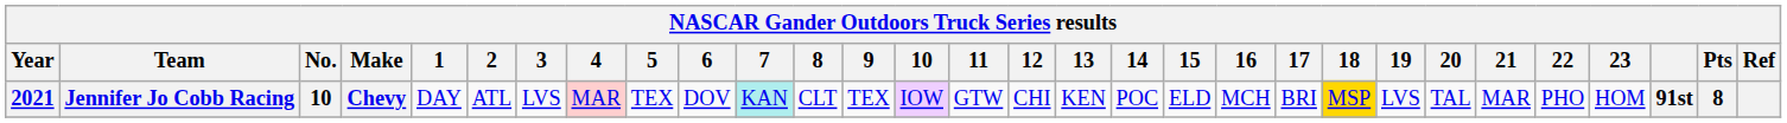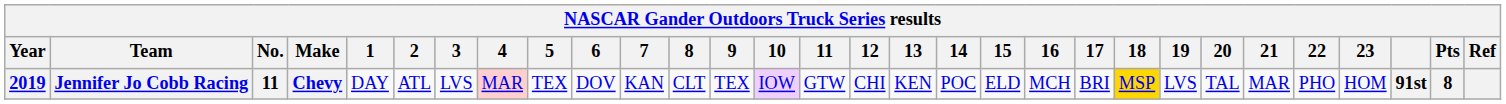 <table class="wikitable" style="text-align:center; font-size:75%">
 <tr>
 <th colspan="34"><a href='#'>NASCAR Gander Outdoors Truck Series</a> results</th>
 </tr>
 <tr>
 <th>Year</th>
 <th>Team</th>
 <th>No.</th>
 <th>Make</th>
 <th>1</th>
 <th>2</th>
 <th>3</th>
 <th>4</th>
 <th>5</th>
 <th>6</th>
 <th>7</th>
 <th>8</th>
 <th>9</th>
 <th>10</th>
 <th>11</th>
 <th>12</th>
 <th>13</th>
 <th>14</th>
 <th>15</th>
 <th>16</th>
 <th>17</th>
 <th>18</th>
 <th>19</th>
 <th>20</th>
 <th>21</th>
 <th>22</th>
 <th>23</th>
 <th></th>
 <th>Pts</th>
 <th>Ref</th>
 </tr>
 <tr>
-<th><a href='#'>2021</a></th>
+<th><a href='#'>2019</a></th>
 <th><a href='#'>Jennifer Jo Cobb Racing</a></th>
-<th>10</th>
+<th>11</th>
 <th><a href='#'>Chevy</a></th>
 <td><a href='#'>DAY</a></td>
 <td><a href='#'>ATL</a></td>
 <td><a href='#'>LVS</a></td>
 <td style="background-color:#FFCFCF"><a href='#'>MAR</a><br></td>
 <td><a href='#'>TEX</a></td>
 <td><a href='#'>DOV</a></td>
-<td style="background: paleturquoise;"><a href='#'>KAN</a></td>
+<td><a href='#'>KAN</a></td>
 <td><a href='#'>CLT</a></td>
 <td><a href='#'>TEX</a></td>
 <td style="background-color:#EFCFFF"><a href='#'>IOW</a><br></td>
 <td><a href='#'>GTW</a></td>
 <td><a href='#'>CHI</a></td>
 <td><a href='#'>KEN</a></td>
 <td><a href='#'>POC</a></td>
 <td><a href='#'>ELD</a></td>
 <td><a href='#'>MCH</a></td>
 <td><a href='#'>BRI</a></td>
 <td style="background: gold;"><a href='#'>MSP</a></td>
 <td><a href='#'>LVS</a></td>
 <td><a href='#'>TAL</a></td>
 <td><a href='#'>MAR</a></td>
 <td><a href='#'>PHO</a></td>
 <td><a href='#'>HOM</a></td>
 <th>91st</th>
 <th>8</th>
 <th></th>
 </tr>
 </table>
